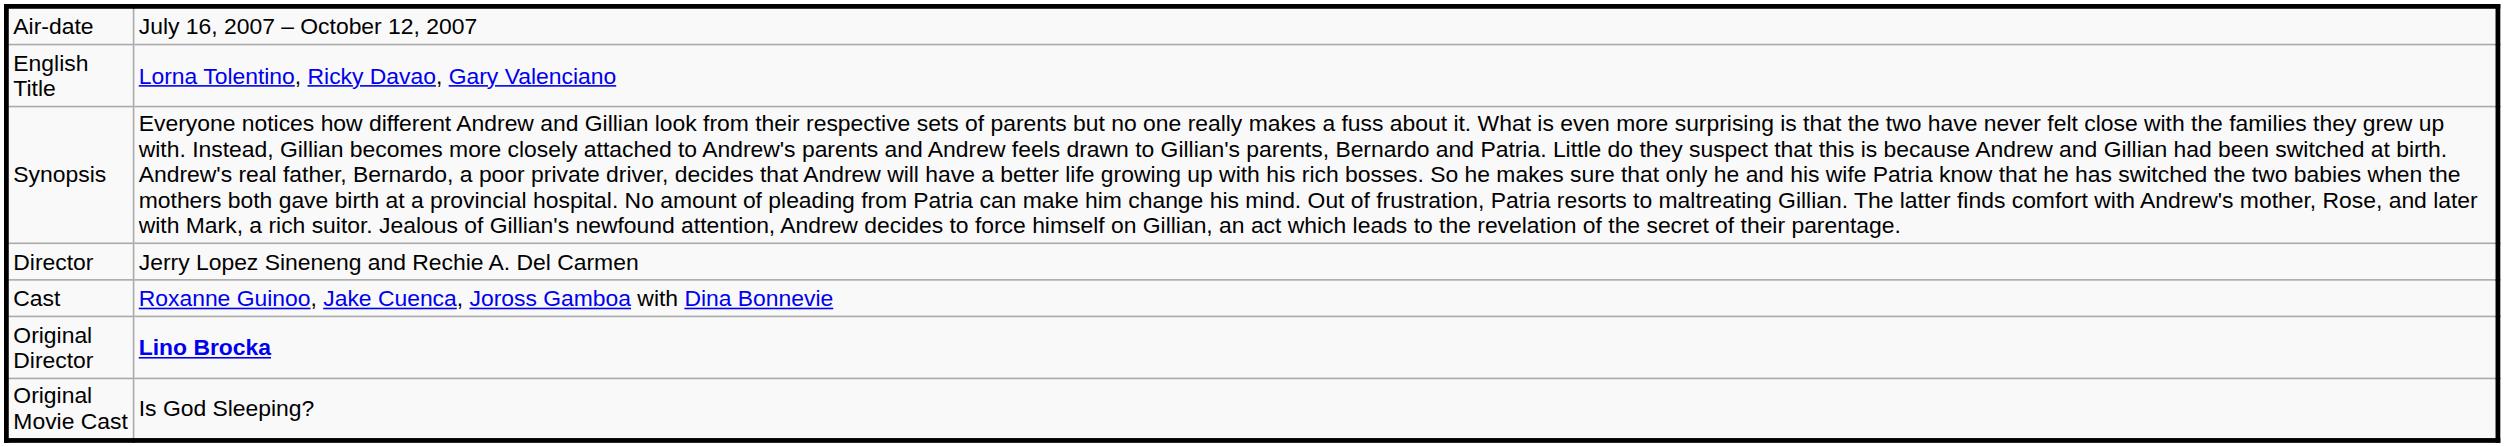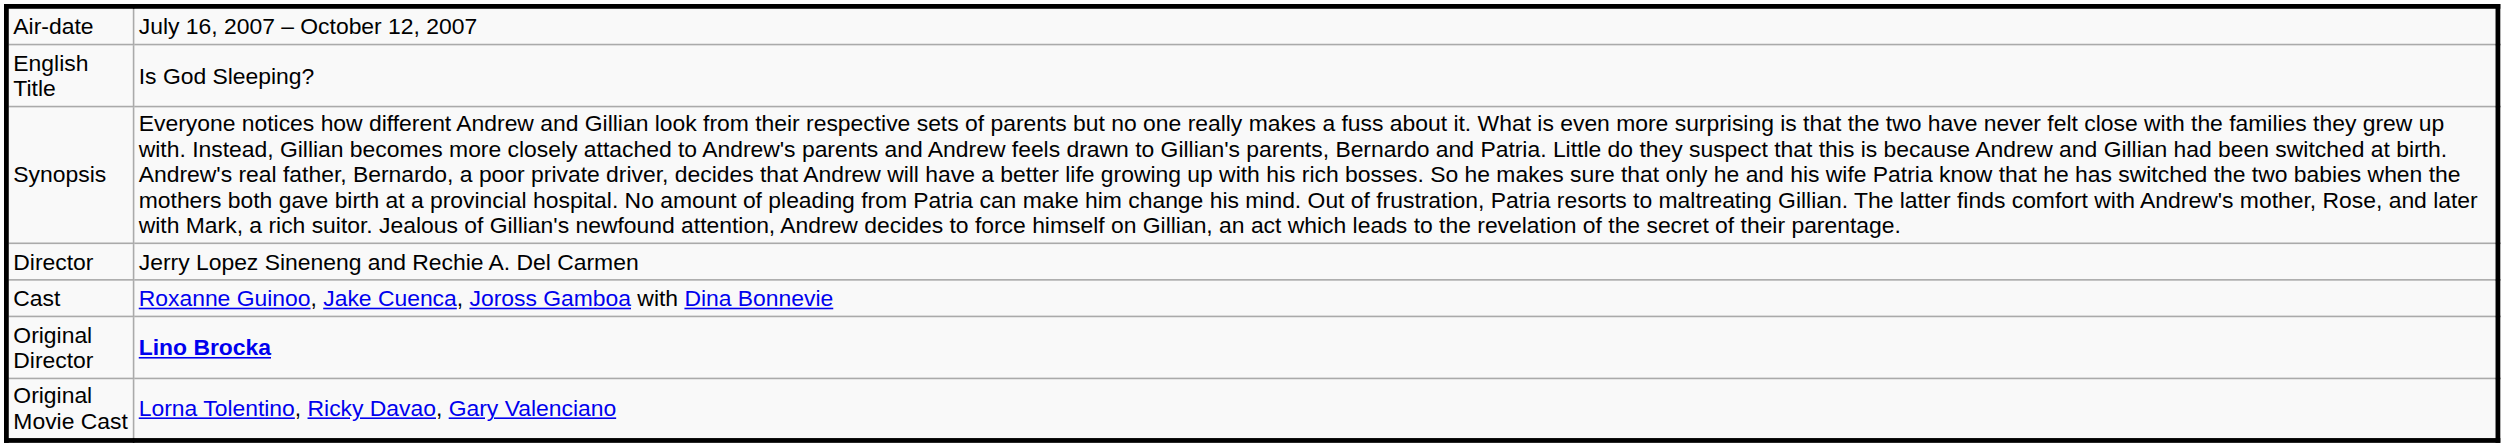 <table class="wikitable" style="border:#000 solid; font-size:90%;">
 <tr>
 <td>Air-date</td>
 <td>July 16, 2007 – October 12, 2007</td>
 </tr>
 <tr>
 <td>English Title</td>
-<td><a href='#'>Lorna Tolentino</a>, <a href='#'>Ricky Davao</a>, <a href='#'>Gary Valenciano</a></td>
+<td>Is God Sleeping?</td>
 </tr>
 <tr>
 <td>Synopsis</td>
 <td>Everyone notices how different Andrew and Gillian look from their respective sets of parents but no one really makes a fuss about it. What is even more surprising is that the two have never felt close with the families they grew up with. Instead, Gillian becomes more closely attached to Andrew's parents and Andrew feels drawn to Gillian's parents, Bernardo and Patria. Little do they suspect that this is because Andrew and Gillian had been switched at birth. Andrew's real father, Bernardo, a poor private driver, decides that Andrew will have a better life growing up with his rich bosses. So he makes sure that only he and his wife Patria know that he has switched the two babies when the mothers both gave birth at a provincial hospital. No amount of pleading from Patria can make him change his mind. Out of frustration, Patria resorts to maltreating Gillian. The latter finds comfort with Andrew's mother, Rose, and later with Mark, a rich suitor. Jealous of Gillian's newfound attention, Andrew decides to force himself on Gillian, an act which leads to the revelation of the secret of their parentage.</td>
 </tr>
 <tr>
 <td>Director</td>
 <td>Jerry Lopez Sineneng and Rechie A. Del Carmen</td>
 </tr>
 <tr>
 <td>Cast</td>
 <td><a href='#'>Roxanne Guinoo</a>, <a href='#'>Jake Cuenca</a>, <a href='#'>Joross Gamboa</a> with <a href='#'>Dina Bonnevie</a></td>
 </tr>
 <tr>
 <td>Original Director</td>
 <td><strong><a href='#'>Lino Brocka</a></strong></td>
 </tr>
 <tr>
 <td>Original Movie Cast</td>
-<td>Is God Sleeping?</td>
+<td><a href='#'>Lorna Tolentino</a>, <a href='#'>Ricky Davao</a>, <a href='#'>Gary Valenciano</a></td>
 </tr>
 </table>
